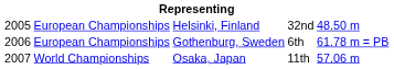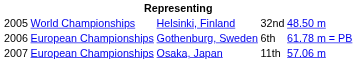 <table>
 <tr>
 <th colspan="5">Representing </th>
 </tr>
 <tr>
 <td>2005</td>
-<td><a href='#'>European Championships</a></td>
+<td><a href='#'>World Championships</a></td>
 <td><a href='#'>Helsinki, Finland</a></td>
 <td>32nd</td>
 <td><a href='#'>48.50 m</a></td>
 </tr>
 <tr>
 <td>2006</td>
 <td><a href='#'>European Championships</a></td>
 <td><a href='#'>Gothenburg, Sweden</a></td>
 <td>6th</td>
 <td><a href='#'>61.78 m = PB</a></td>
 </tr>
 <tr>
 <td>2007</td>
-<td><a href='#'>World Championships</a></td>
+<td><a href='#'>European Championships</a></td>
 <td><a href='#'>Osaka, Japan</a></td>
 <td>11th</td>
 <td><a href='#'>57.06 m</a></td>
 </tr>
 </table>
